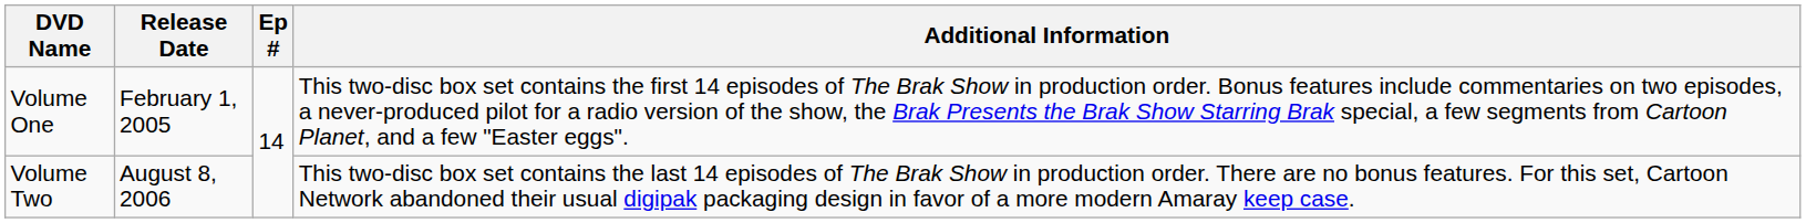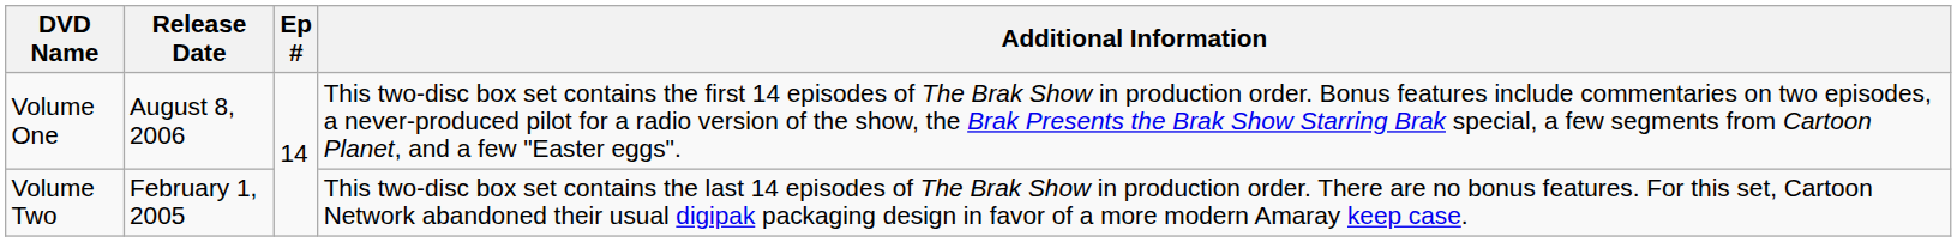 <table class="wikitable">
 <tr>
 <th>DVD Name</th>
 <th>Release Date</th>
 <th>Ep<br>#</th>
 <th>Additional Information</th>
 </tr>
 <tr>
 <td>Volume One</td>
-<td>February 1, 2005</td>
+<td>August 8, 2006</td>
 <td rowspan="2">14</td>
 <td>This two-disc box set contains the first 14 episodes of <em>The Brak Show</em> in production order. Bonus features include commentaries on two episodes, a never-produced pilot for a radio version of the show, the <em><a href='#'>Brak Presents the Brak Show Starring Brak</a></em> special, a few segments from <em>Cartoon Planet</em>, and a few "Easter eggs".</td>
 </tr>
 <tr>
 <td>Volume Two</td>
-<td>August 8, 2006</td>
+<td>February 1, 2005</td>
 <td>This two-disc box set contains the last 14 episodes of <em>The Brak Show</em> in production order. There are no bonus features. For this set, Cartoon Network abandoned their usual <a href='#'>digipak</a> packaging design in favor of a more modern Amaray <a href='#'>keep case</a>.</td>
 </tr>
 </table>
